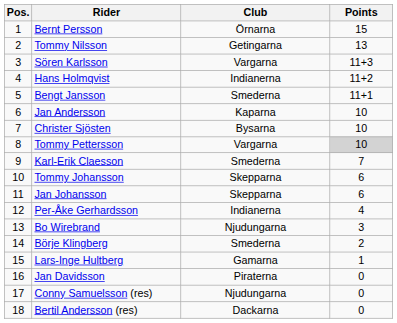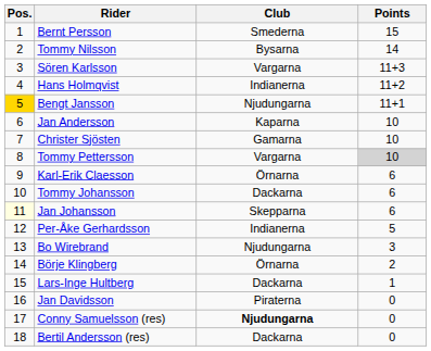 <table class=wikitable style="font-size:93%;">
 <tr>
 <th width=25px>Pos.</th>
 <th width=200px>Rider</th>
 <th width=200px>Club</th>
 <th width=80px>Points</th>
 </tr>
 <tr align=center>
 <td>1</td>
 <td align=left><a href='#'>Bernt Persson</a></td>
-<td>Örnarna</td>
+<td>Smederna</td>
 <td>15</td>
 </tr>
 <tr align=center>
 <td>2</td>
 <td align=left><a href='#'>Tommy Nilsson</a></td>
-<td>Getingarna</td>
-<td>13</td>
+<td>Bysarna</td>
+<td>14</td>
 </tr>
 <tr align=center>
 <td>3</td>
 <td align=left><a href='#'>Sören Karlsson</a></td>
 <td>Vargarna</td>
 <td>11+3</td>
 </tr>
 <tr align=center>
 <td>4</td>
 <td align=left><a href='#'>Hans Holmqvist</a></td>
 <td>Indianerna</td>
 <td>11+2</td>
 </tr>
 <tr align=center>
-<td>5</td>
+<td style="background: gold;">5</td>
 <td align=left><a href='#'>Bengt Jansson</a></td>
-<td>Smederna</td>
+<td>Njudungarna</td>
 <td>11+1</td>
 </tr>
 <tr align=center>
 <td>6</td>
 <td align=left><a href='#'>Jan Andersson</a></td>
 <td>Kaparna</td>
 <td>10</td>
 </tr>
 <tr align=center>
 <td>7</td>
 <td align=left><a href='#'>Christer Sjösten</a></td>
-<td>Bysarna</td>
+<td>Gamarna</td>
 <td>10</td>
 </tr>
 <tr align=center>
 <td>8</td>
 <td align=left><a href='#'>Tommy Pettersson</a></td>
 <td>Vargarna</td>
 <td style="background: lightgrey;">10</td>
 </tr>
 <tr align=center>
 <td>9</td>
 <td align=left><a href='#'>Karl-Erik Claesson</a></td>
-<td>Smederna</td>
-<td>7</td>
+<td>Örnarna</td>
+<td>6</td>
 </tr>
 <tr align=center>
 <td>10</td>
 <td align=left><a href='#'>Tommy Johansson</a></td>
-<td>Skepparna</td>
+<td>Dackarna</td>
 <td>6</td>
 </tr>
 <tr align=center>
-<td>11</td>
+<td style="background: lightyellow;">11</td>
 <td align=left><a href='#'>Jan Johansson</a></td>
 <td>Skepparna</td>
 <td>6</td>
 </tr>
 <tr align=center>
 <td>12</td>
 <td align=left><a href='#'>Per-Åke Gerhardsson</a></td>
 <td>Indianerna</td>
-<td>4</td>
+<td>5</td>
 </tr>
 <tr align=center>
 <td>13</td>
 <td align=left><a href='#'>Bo Wirebrand</a></td>
 <td>Njudungarna</td>
 <td>3</td>
 </tr>
 <tr align=center>
 <td>14</td>
 <td align=left><a href='#'>Börje Klingberg</a></td>
-<td>Smederna</td>
+<td>Örnarna</td>
 <td>2</td>
 </tr>
 <tr align=center>
 <td>15</td>
 <td align=left><a href='#'>Lars-Inge Hultberg</a></td>
-<td>Gamarna</td>
+<td>Dackarna</td>
 <td>1</td>
 </tr>
 <tr align=center>
 <td>16</td>
 <td align=left><a href='#'>Jan Davidsson</a></td>
 <td>Piraterna</td>
 <td>0</td>
 </tr>
 <tr align=center>
 <td>17</td>
 <td align=left><a href='#'>Conny Samuelsson</a> (res)</td>
-<td>Njudungarna</td>
+<td><strong>Njudungarna</strong></td>
 <td>0</td>
 </tr>
 <tr align=center>
 <td>18</td>
 <td align=left><a href='#'>Bertil Andersson</a> (res)</td>
 <td>Dackarna</td>
 <td>0</td>
 </tr>
 </table>
